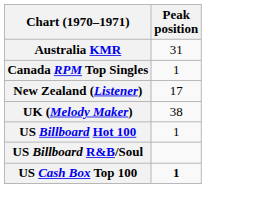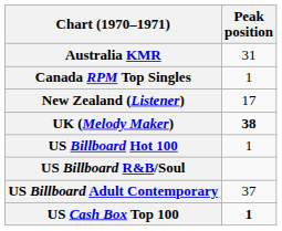 <table class="wikitable sortable plainrowheaders">
 <tr>
 <th scope="col">Chart (1970–1971)</th>
 <th scope="col">Peak<br>position</th>
 </tr>
 <tr>
 <th scope="row">Australia <a href='#'>KMR</a></th>
 <td style="text-align:center;">31</td>
 </tr>
 <tr>
 <th scope="row">Canada <a href='#'><em>RPM</em></a> Top Singles</th>
 <td style="text-align:center;">1</td>
 </tr>
 <tr>
 <th scope="row">New Zealand (<em><a href='#'>Listener</a></em>)</th>
 <td style="text-align:center;">17</td>
 </tr>
 <tr>
 <th scope="row">UK (<em><a href='#'>Melody Maker</a></em>)</th>
-<td style="text-align:center;">38</td>
+<td style="text-align:center;"><strong>38</strong></td>
 </tr>
 <tr>
 <th scope="row">US <em><a href='#'>Billboard</a></em> <a href='#'>Hot 100</a></th>
 <td style="text-align:center;">1</td>
 </tr>
 <tr>
 <th scope="row">US <em>Billboard</em> <a href='#'>R&B</a>/Soul</th>
 <td></td>
 </tr>
 <tr>
+<th scope="row">US <em>Billboard</em> <a href='#'>Adult Contemporary</a></th>
+<td style="text-align:center;">37</td>
+</tr>
+<tr>
 <th scope="row">US <a href='#'><em>Cash Box</em></a> Top 100</th>
 <td style="text-align:center;"><strong>1</strong></td>
 </tr>
 </table>
